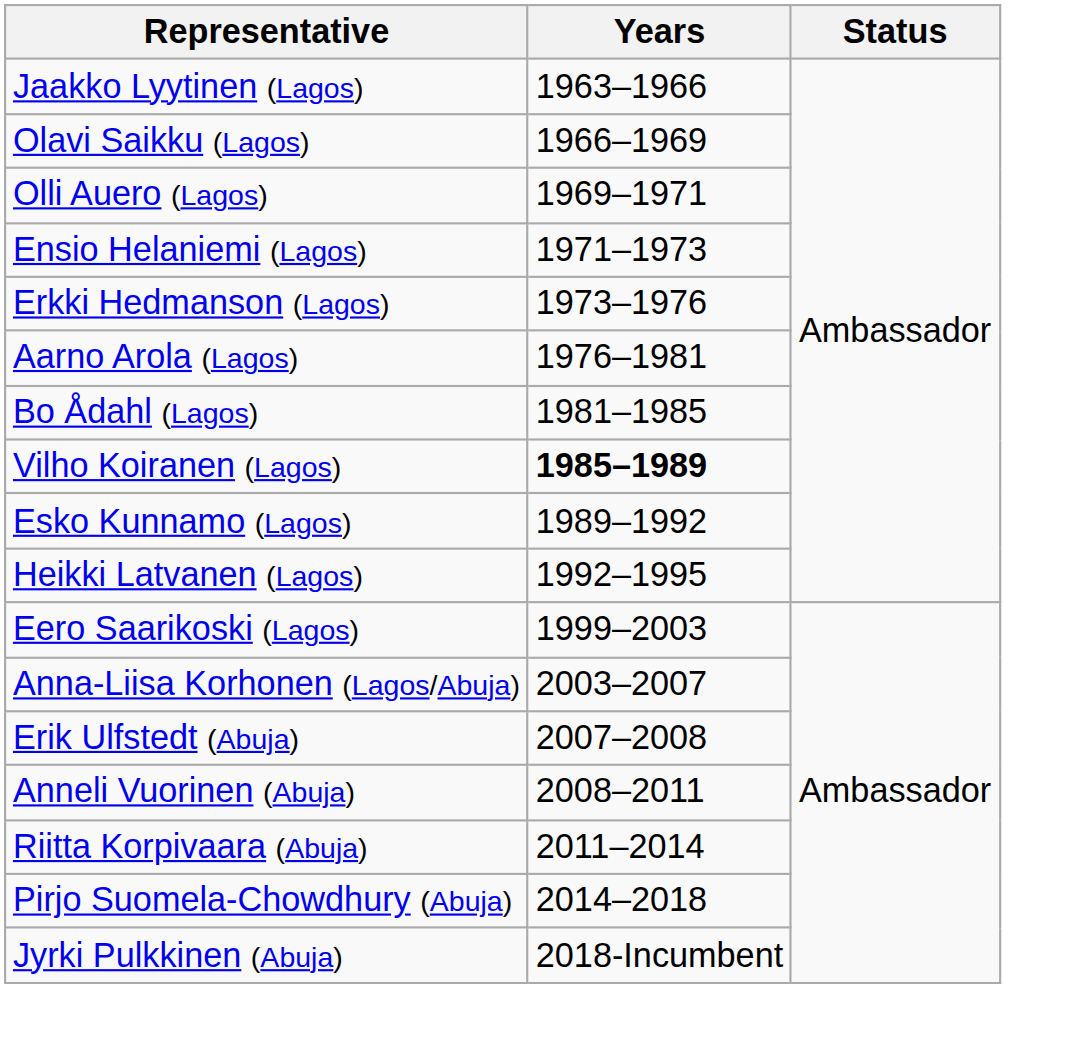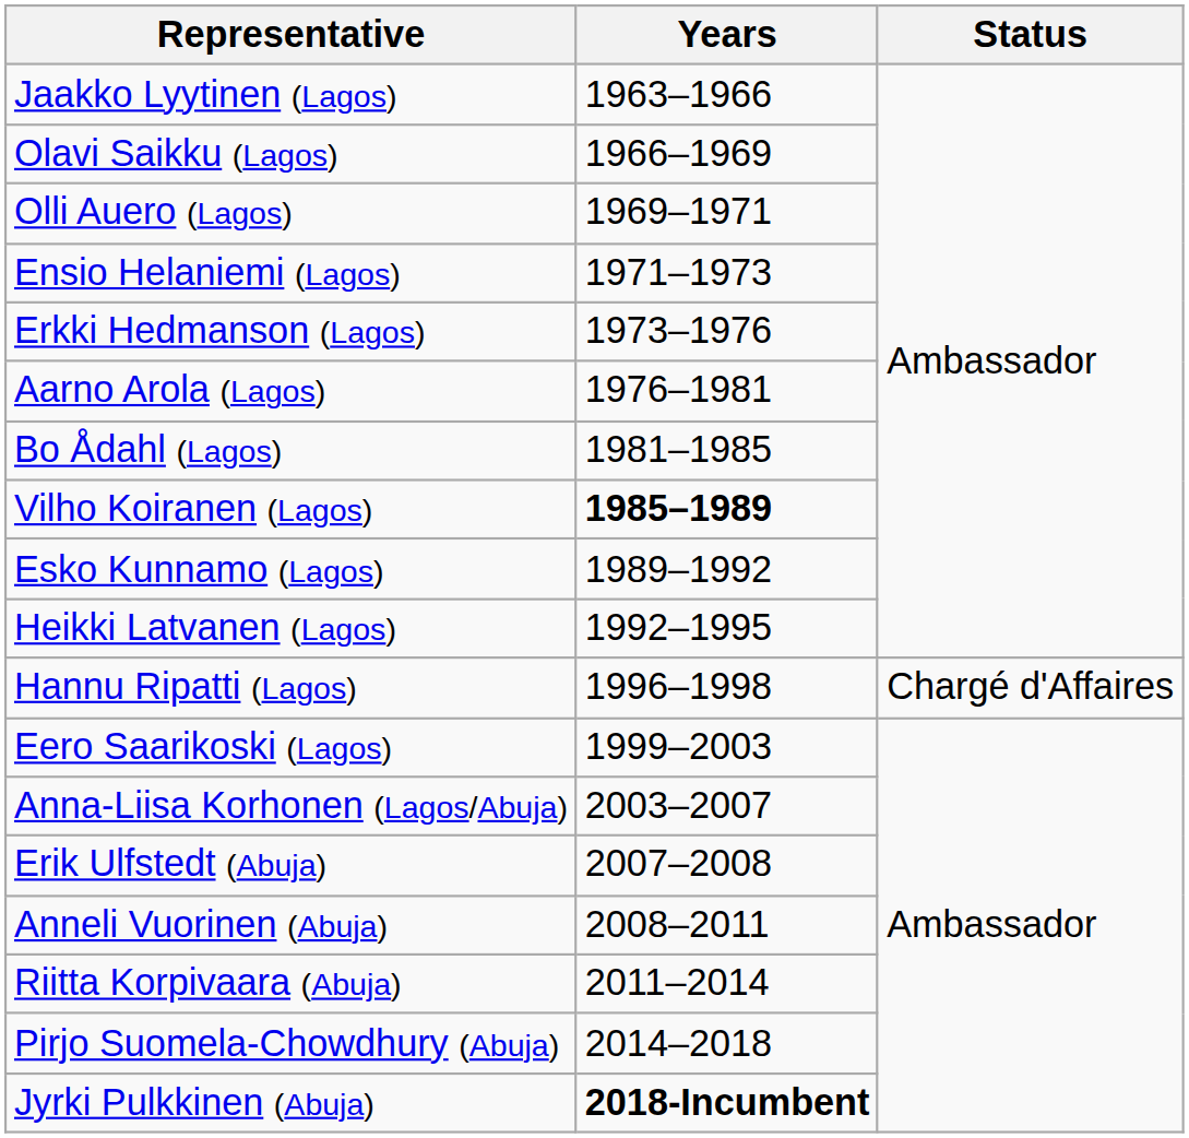 <table class="wikitable sortable">
 <tr>
 <th>Representative</th>
 <th>Years</th>
 <th>Status</th>
 </tr>
 <tr>
 <td><a href='#'>Jaakko Lyytinen</a> <small>(<a href='#'>Lagos</a>)</small></td>
 <td>1963–1966</td>
 <td rowspan="10">Ambassador</td>
 </tr>
 <tr>
 <td><a href='#'>Olavi Saikku</a> <small>(<a href='#'>Lagos</a>)</small></td>
 <td>1966–1969</td>
 </tr>
 <tr>
 <td><a href='#'>Olli Auero</a> <small>(<a href='#'>Lagos</a>)</small></td>
 <td>1969–1971</td>
 </tr>
 <tr>
 <td><a href='#'>Ensio Helaniemi</a> <small>(<a href='#'>Lagos</a>)</small></td>
 <td>1971–1973</td>
 </tr>
 <tr>
 <td><a href='#'>Erkki Hedmanson</a> <small>(<a href='#'>Lagos</a>)</small></td>
 <td>1973–1976</td>
 </tr>
 <tr>
 <td><a href='#'>Aarno Arola</a> <small>(<a href='#'>Lagos</a>)</small></td>
 <td>1976–1981</td>
 </tr>
 <tr>
 <td><a href='#'>Bo Ådahl</a> <small>(<a href='#'>Lagos</a>)</small></td>
 <td>1981–1985</td>
 </tr>
 <tr>
 <td><a href='#'>Vilho Koiranen</a> <small>(<a href='#'>Lagos</a>)</small></td>
 <td><strong>1985–1989</strong></td>
 </tr>
 <tr>
 <td><a href='#'>Esko Kunnamo</a> <small>(<a href='#'>Lagos</a>)</small></td>
 <td>1989–1992</td>
 </tr>
 <tr>
 <td><a href='#'>Heikki Latvanen</a> <small>(<a href='#'>Lagos</a>)</small></td>
 <td>1992–1995</td>
 </tr>
 <tr>
+<td><a href='#'>Hannu Ripatti</a> <small>(<a href='#'>Lagos</a>)</small></td>
+<td>1996–1998</td>
+<td>Chargé d'Affaires</td>
+</tr>
+<tr>
 <td><a href='#'>Eero Saarikoski</a> <small>(<a href='#'>Lagos</a>)</small></td>
 <td>1999–2003</td>
 <td rowspan="7">Ambassador</td>
 </tr>
 <tr>
 <td><a href='#'>Anna-Liisa Korhonen</a> <small>(<a href='#'>Lagos</a>/<a href='#'>Abuja</a>)</small></td>
 <td>2003–2007</td>
 </tr>
 <tr>
 <td><a href='#'>Erik Ulfstedt</a> <small>(<a href='#'>Abuja</a>)</small></td>
 <td>2007–2008</td>
 </tr>
 <tr>
 <td><a href='#'>Anneli Vuorinen</a> <small>(<a href='#'>Abuja</a>)</small></td>
 <td>2008–2011</td>
 </tr>
 <tr>
 <td><a href='#'>Riitta Korpivaara</a> <small>(<a href='#'>Abuja</a>)</small></td>
 <td>2011–2014</td>
 </tr>
 <tr>
 <td><a href='#'>Pirjo Suomela-Chowdhury</a> <small>(<a href='#'>Abuja</a>)</small></td>
 <td>2014–2018</td>
 </tr>
 <tr>
 <td><a href='#'>Jyrki Pulkkinen</a> <small>(<a href='#'>Abuja</a>)</small></td>
-<td>2018-Incumbent</td>
+<td><strong>2018-Incumbent</strong></td>
 </tr>
 </table>
